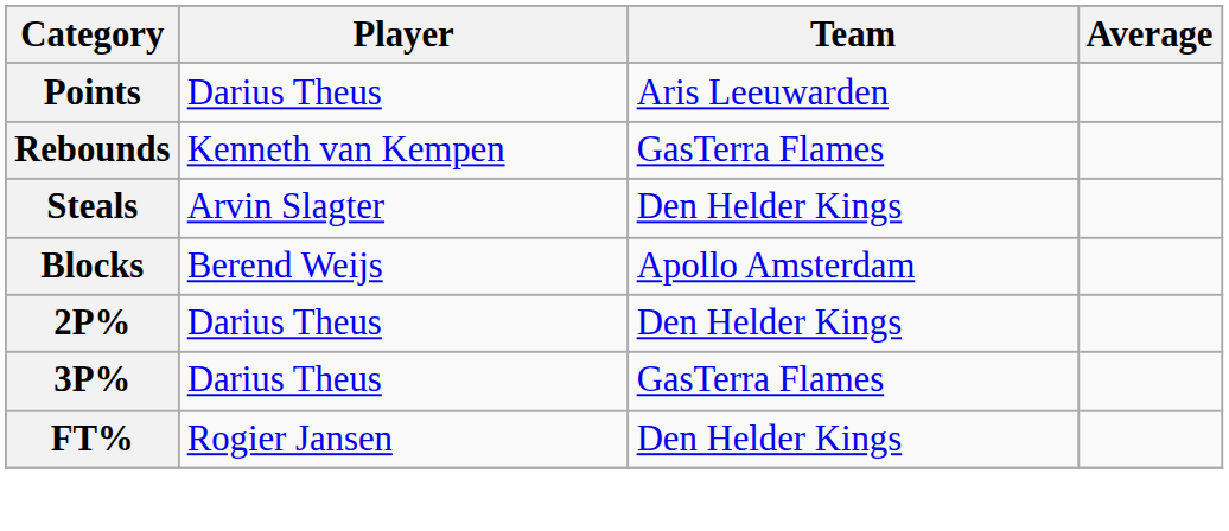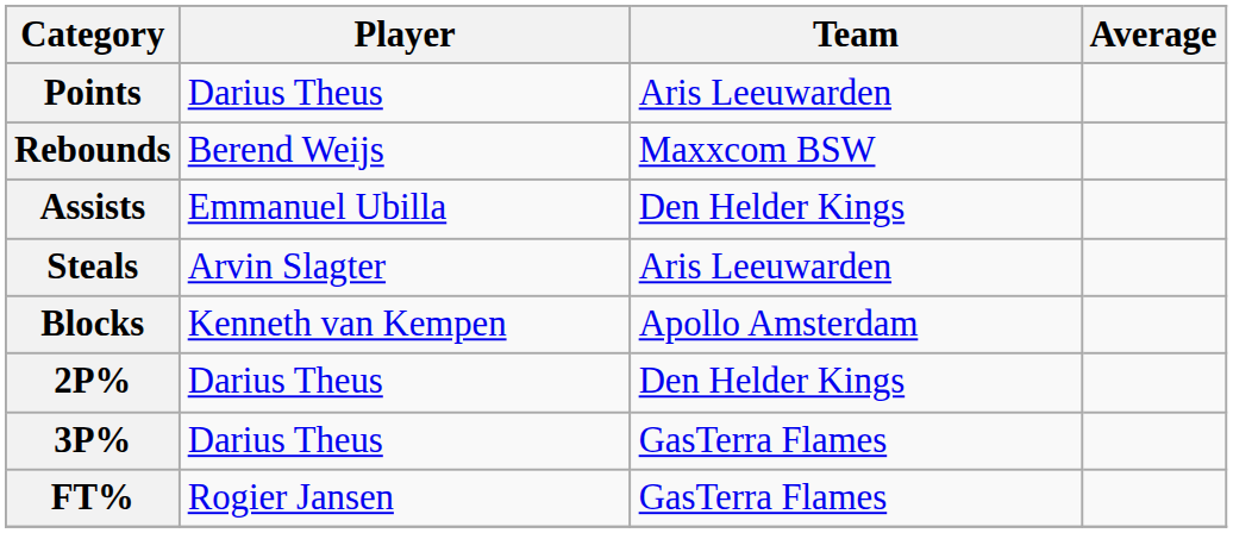 <table class="wikitable sortable">
 <tr>
 <th>Category</th>
 <th width=190>Player</th>
 <th width=190>Team</th>
 <th>Average</th>
 </tr>
 <tr>
 <th>Points</th>
 <td> <a href='#'>Darius Theus</a></td>
 <td><a href='#'>Aris Leeuwarden</a></td>
 <td></td>
 </tr>
 <tr>
 <th>Rebounds</th>
-<td> <a href='#'>Kenneth van Kempen</a></td>
-<td><a href='#'>GasTerra Flames</a></td>
+<td> <a href='#'>Berend Weijs</a></td>
+<td><a href='#'>Maxxcom BSW</a></td>
+<td></td>
+</tr>
+<tr>
+<th>Assists</th>
+<td> <a href='#'>Emmanuel Ubilla</a></td>
+<td><a href='#'>Den Helder Kings</a></td>
 <td></td>
 </tr>
 <tr>
 <th>Steals</th>
 <td> <a href='#'>Arvin Slagter</a></td>
-<td><a href='#'>Den Helder Kings</a></td>
+<td><a href='#'>Aris Leeuwarden</a></td>
 <td></td>
 </tr>
 <tr>
 <th>Blocks</th>
-<td> <a href='#'>Berend Weijs</a></td>
+<td> <a href='#'>Kenneth van Kempen</a></td>
 <td><a href='#'>Apollo Amsterdam</a></td>
 <td></td>
 </tr>
 <tr>
 <th>2P%</th>
 <td> <a href='#'>Darius Theus</a></td>
 <td><a href='#'>Den Helder Kings</a></td>
 <td></td>
 </tr>
 <tr>
 <th>3P%</th>
 <td> <a href='#'>Darius Theus</a></td>
 <td><a href='#'>GasTerra Flames</a></td>
 <td></td>
 </tr>
 <tr>
 <th>FT%</th>
 <td> <a href='#'>Rogier Jansen</a></td>
-<td><a href='#'>Den Helder Kings</a></td>
+<td><a href='#'>GasTerra Flames</a></td>
 <td></td>
 </tr>
 <tr>
 </tr>
 </table>
